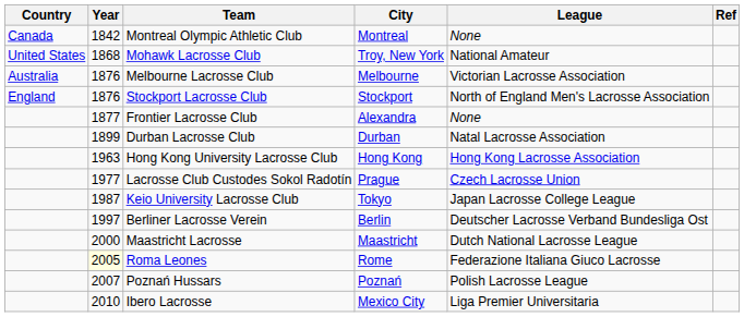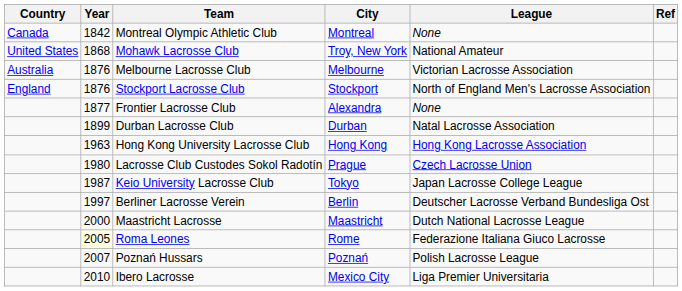 <table class="wikitable sortable" style="font-size: 95%;">
 <tr>
 <th>Country</th>
 <th>Year</th>
 <th>Team</th>
 <th>City</th>
 <th>League</th>
 <th>Ref</th>
 </tr>
 <tr>
 <td> <a href='#'>Canada</a></td>
 <td>1842</td>
 <td>Montreal Olympic Athletic Club</td>
 <td><a href='#'>Montreal</a></td>
 <td><em>None</em></td>
 <td></td>
 </tr>
 <tr>
 <td> <a href='#'>United States</a></td>
 <td>1868</td>
 <td><a href='#'>Mohawk Lacrosse Club</a></td>
 <td><a href='#'>Troy, New York</a></td>
 <td> National Amateur </td>
 <td></td>
 </tr>
 <tr>
 <td> <a href='#'>Australia</a></td>
 <td>1876</td>
 <td>Melbourne Lacrosse Club</td>
 <td><a href='#'>Melbourne</a></td>
 <td>Victorian Lacrosse Association</td>
 <td></td>
 </tr>
 <tr>
 <td> <a href='#'>England</a></td>
 <td>1876</td>
 <td><a href='#'>Stockport Lacrosse Club</a></td>
 <td><a href='#'>Stockport</a></td>
 <td>North of England Men's Lacrosse Association</td>
 <td></td>
 </tr>
 <tr>
 <td></td>
 <td>1877</td>
 <td>Frontier Lacrosse Club</td>
 <td><a href='#'>Alexandra</a></td>
 <td><em>None</em></td>
 <td></td>
 </tr>
 <tr>
 <td></td>
 <td>1899</td>
 <td>Durban Lacrosse Club</td>
 <td><a href='#'>Durban</a></td>
 <td>Natal Lacrosse Association</td>
 <td></td>
 </tr>
 <tr>
 <td></td>
 <td>1963</td>
 <td>Hong Kong University Lacrosse Club</td>
 <td><a href='#'>Hong Kong</a></td>
 <td><a href='#'>Hong Kong Lacrosse Association</a></td>
 <td></td>
 </tr>
 <tr>
 <td></td>
-<td>1977</td>
+<td>1980</td>
 <td>Lacrosse Club Custodes Sokol Radotín</td>
 <td><a href='#'>Prague</a></td>
 <td><a href='#'>Czech Lacrosse Union</a></td>
 <td></td>
 </tr>
 <tr>
 <td></td>
 <td>1987</td>
 <td><a href='#'>Keio University</a> Lacrosse Club</td>
 <td><a href='#'>Tokyo</a></td>
 <td>Japan Lacrosse College League</td>
 <td></td>
 </tr>
 <tr>
 <td></td>
 <td>1997</td>
 <td>Berliner Lacrosse Verein</td>
 <td><a href='#'>Berlin</a></td>
 <td>Deutscher Lacrosse Verband Bundesliga Ost</td>
 <td></td>
 </tr>
 <tr>
 <td></td>
 <td>2000</td>
 <td>Maastricht Lacrosse</td>
 <td><a href='#'>Maastricht</a></td>
 <td>Dutch National Lacrosse League</td>
 <td></td>
 </tr>
 <tr>
 <td></td>
 <td style="background: lightyellow;">2005</td>
 <td><a href='#'>Roma Leones</a></td>
 <td><a href='#'>Rome</a></td>
 <td>Federazione Italiana Giuco Lacrosse</td>
 <td></td>
 </tr>
 <tr>
 <td></td>
 <td>2007</td>
 <td>Poznań Hussars</td>
 <td><a href='#'>Poznań</a></td>
 <td>Polish Lacrosse League</td>
 <td></td>
 </tr>
 <tr>
 <td></td>
 <td>2010</td>
 <td>Ibero Lacrosse</td>
 <td><a href='#'>Mexico City</a></td>
 <td>Liga Premier Universitaria</td>
 <td></td>
 </tr>
 </table>
